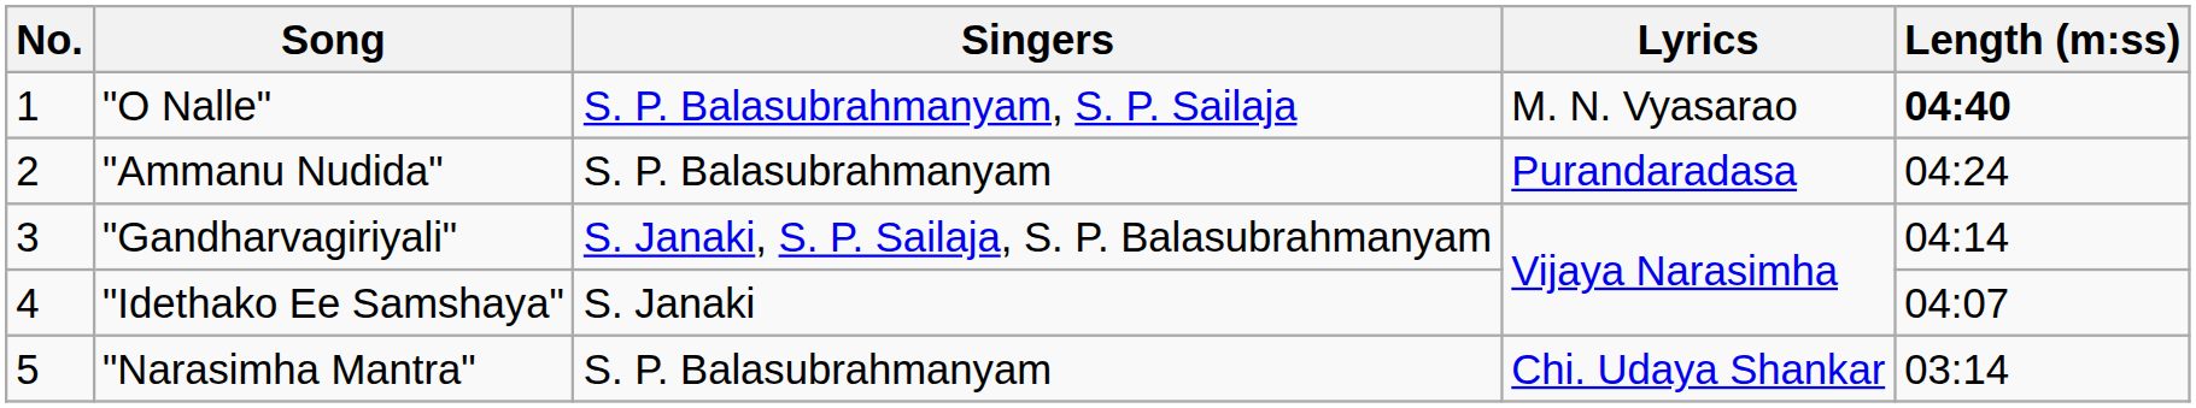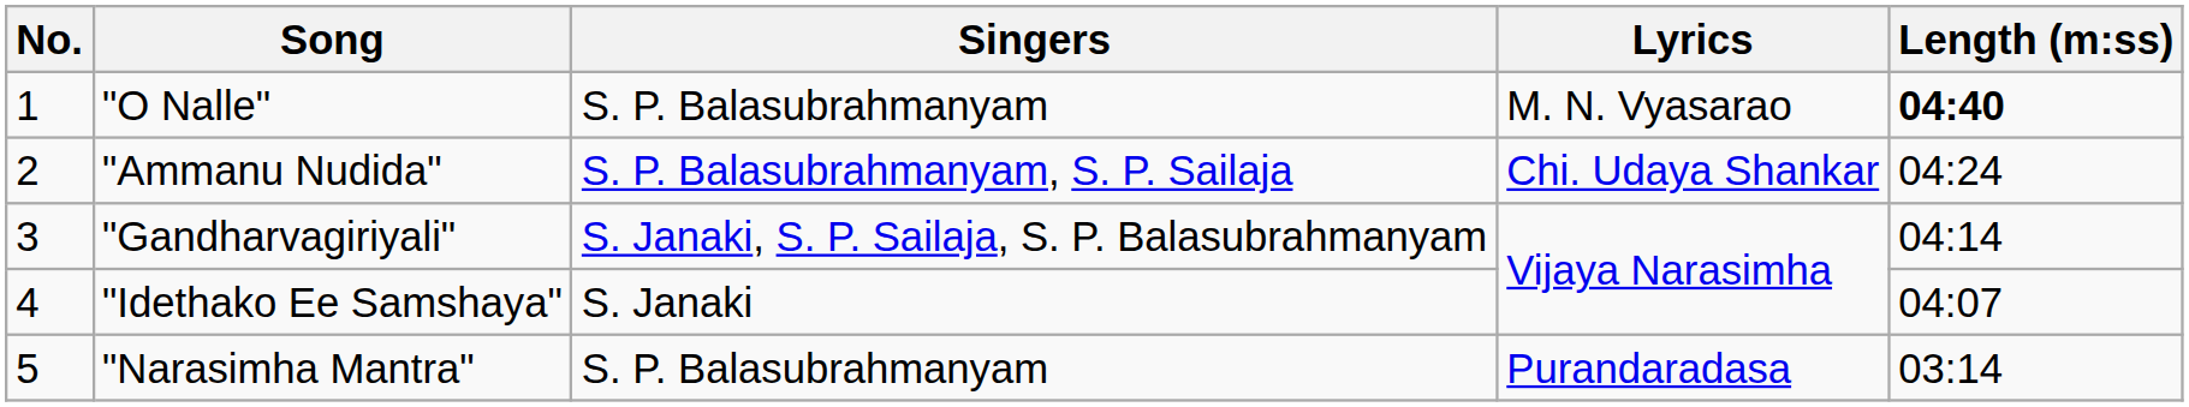 <table class="wikitable" style="font-size:95%;">
 <tr>
 <th>No.</th>
 <th>Song</th>
 <th>Singers</th>
 <th>Lyrics</th>
 <th>Length (m:ss)</th>
 </tr>
 <tr>
 <td>1</td>
 <td>"O Nalle"</td>
-<td><a href='#'>S. P. Balasubrahmanyam</a>, <a href='#'>S. P. Sailaja</a></td>
+<td>S. P. Balasubrahmanyam</td>
 <td>M. N. Vyasarao</td>
 <td><strong>04:40</strong></td>
 </tr>
 <tr>
 <td>2</td>
 <td>"Ammanu Nudida"</td>
-<td>S. P. Balasubrahmanyam</td>
-<td><a href='#'>Purandaradasa</a></td>
+<td><a href='#'>S. P. Balasubrahmanyam</a>, <a href='#'>S. P. Sailaja</a></td>
+<td><a href='#'>Chi. Udaya Shankar</a></td>
 <td>04:24</td>
 </tr>
 <tr>
 <td>3</td>
 <td>"Gandharvagiriyali"</td>
 <td><a href='#'>S. Janaki</a>, <a href='#'>S. P. Sailaja</a>, S. P. Balasubrahmanyam</td>
 <td rowspan=2><a href='#'>Vijaya Narasimha</a></td>
 <td>04:14</td>
 </tr>
 <tr>
 <td>4</td>
 <td>"Idethako Ee Samshaya"</td>
 <td>S. Janaki</td>
 <td>04:07</td>
 </tr>
 <tr>
 <td>5</td>
 <td>"Narasimha Mantra"</td>
 <td>S. P. Balasubrahmanyam</td>
-<td><a href='#'>Chi. Udaya Shankar</a></td>
+<td><a href='#'>Purandaradasa</a></td>
 <td>03:14</td>
 </tr>
 </table>
